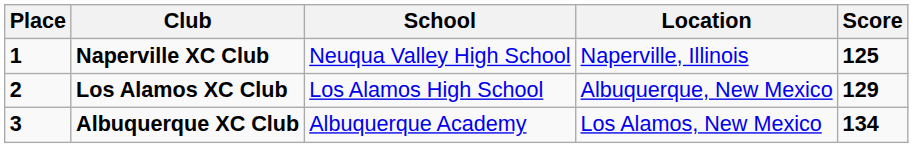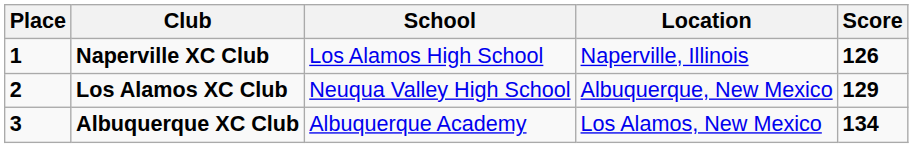 <table class="wikitable">
 <tr>
 <th>Place</th>
 <th>Club</th>
 <th>School</th>
 <th>Location</th>
 <th>Score</th>
 </tr>
 <tr>
 <td><strong>1</strong></td>
 <td><strong>Naperville XC Club</strong></td>
-<td><a href='#'>Neuqua Valley High School</a></td>
+<td><a href='#'>Los Alamos High School</a></td>
 <td><a href='#'>Naperville, Illinois</a></td>
-<td><strong>125</strong></td>
+<td><strong>126</strong></td>
 </tr>
 <tr>
 <td><strong>2</strong></td>
 <td><strong>Los Alamos XC Club</strong></td>
-<td><a href='#'>Los Alamos High School</a></td>
+<td><a href='#'>Neuqua Valley High School</a></td>
 <td><a href='#'>Albuquerque, New Mexico</a></td>
 <td><strong>129</strong></td>
 </tr>
 <tr>
 <td><strong>3</strong></td>
 <td><strong>Albuquerque XC Club</strong></td>
 <td><a href='#'>Albuquerque Academy</a></td>
 <td><a href='#'>Los Alamos, New Mexico</a></td>
 <td><strong>134</strong></td>
 </tr>
 </table>
